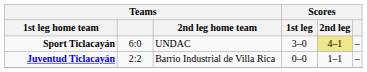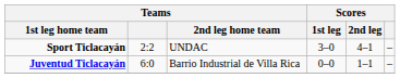 <table class="wikitable" style="text-align: center;">
 <tr>
 <th colspan=3>Teams</th>
 <th colspan=3>Scores</th>
 </tr>
 <tr>
 <th width="175">1st leg home team</th>
 <th width="50"></th>
 <th width="200">2nd leg home team</th>
 <th width="50">1st leg</th>
 <th width="50">2nd leg</th>
 <th></th>
 </tr>
 <tr>
 <td align=right><strong>Sport Ticlacayán</strong></td>
-<td>6:0</td>
+<td>2:2</td>
 <td align=left>UNDAC</td>
 <td>3–0</td>
-<td style="background: khaki;">4–1</td>
+<td>4–1</td>
 <td>–</td>
 </tr>
 <tr>
 <td align=right><strong><a href='#'>Juventud Ticlacayán</a></strong></td>
-<td>2:2</td>
+<td>6:0</td>
 <td align=left>Barrio Industrial de Villa Rica</td>
 <td>0–0</td>
 <td>1–1</td>
 <td>–</td>
 </tr>
 <tr>
 </tr>
 </table>
